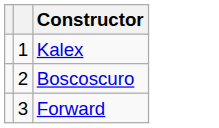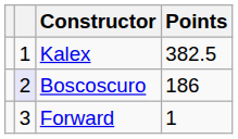 <table class="wikitable" style="font-size: 95%;">
 <tr>
 <th></th>
 <th></th>
 <th>Constructor</th>
+<th>Points</th>
 </tr>
 <tr>
 <td></td>
 <td align=center>1</td>
 <td> <a href='#'>Kalex</a></td>
+<td align=left>382.5</td>
 </tr>
 <tr>
 <td></td>
-<td align=center>2</td>
+<td align=center style="background: lavender;">2</td>
 <td> <a href='#'>Boscoscuro</a></td>
+<td align=left>186</td>
 </tr>
 <tr>
 <td></td>
 <td align=center>3</td>
 <td> <a href='#'>Forward</a></td>
+<td align=left>1</td>
 </tr>
 </table>
